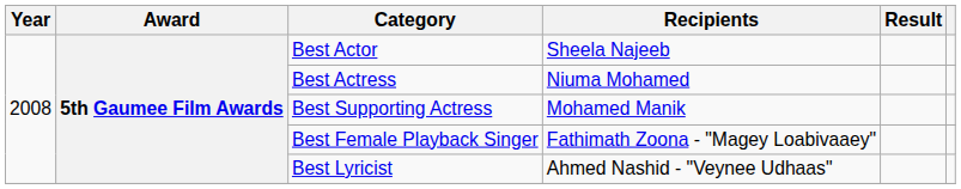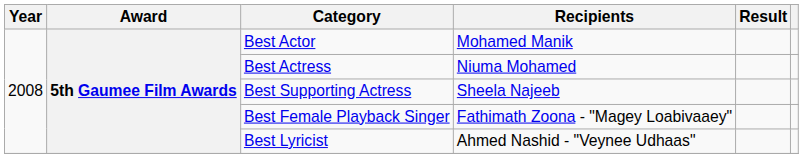 <table class="wikitable plainrowheaders sortable">
 <tr>
 <th scope="col">Year</th>
 <th scope="col">Award</th>
 <th scope="col">Category</th>
 <th scope="col">Recipients</th>
 <th scope="col">Result</th>
 <th scope="col" class="unsortable"></th>
 </tr>
 <tr>
 <td rowspan="5">2008</td>
 <th scope="row" rowspan="5">5th <a href='#'>Gaumee Film Awards</a></th>
 <td><a href='#'>Best Actor</a></td>
-<td><a href='#'>Sheela Najeeb</a></td>
+<td><a href='#'>Mohamed Manik</a></td>
 <td></td>
 <td style="text-align:center;"></td>
 </tr>
 <tr>
 <td><a href='#'>Best Actress</a></td>
 <td><a href='#'>Niuma Mohamed</a></td>
 <td></td>
 <td style="text-align:center;"></td>
 </tr>
 <tr>
 <td><a href='#'>Best Supporting Actress</a></td>
-<td><a href='#'>Mohamed Manik</a></td>
+<td><a href='#'>Sheela Najeeb</a></td>
 <td></td>
 <td style="text-align:center;"></td>
 </tr>
 <tr>
 <td><a href='#'>Best Female Playback Singer</a></td>
 <td><a href='#'>Fathimath Zoona</a> - "Magey Loabivaaey"</td>
 <td></td>
 <td style="text-align:center;"></td>
 </tr>
 <tr>
 <td><a href='#'>Best Lyricist</a></td>
 <td>Ahmed Nashid - "Veynee Udhaas"</td>
 <td></td>
 <td style="text-align:center;"></td>
 </tr>
 <tr>
 </tr>
 </table>
